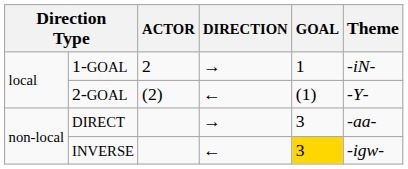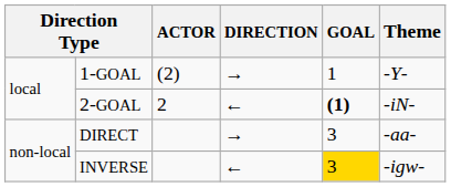 <table class="wikitable">
 <tr>
 <th colspan=2>Direction<br>Type</th>
 <th><small>ACTOR</small></th>
 <th><small>DIRECTION</small></th>
 <th><small>GOAL</small></th>
 <th>Theme</th>
 </tr>
 <tr>
 <td rowspan = 2><small>local</small></td>
 <td>1-<small>GOAL</small></td>
-<td>2</td>
+<td>(2)</td>
 <td>→</td>
 <td>1</td>
-<td>-<em>iN</em>-</td>
+<td>-<em>Y</em>-</td>
 </tr>
 <tr>
 <td>2-<small>GOAL</small></td>
-<td>(2)</td>
+<td>2</td>
 <td>←</td>
-<td>(1)</td>
-<td>-<em>Y</em>-</td>
+<td><strong>(1)</strong></td>
+<td>-<em>iN</em>-</td>
 </tr>
 <tr>
 <td rowspan = 2><small>non-local</small></td>
 <td><small>DIRECT</small></td>
 <td></td>
 <td>→</td>
 <td>3</td>
 <td>-<em>aa</em>-</td>
 </tr>
 <tr>
 <td><small>INVERSE</small></td>
 <td></td>
 <td>←</td>
 <td style="background: gold;">3</td>
 <td>-<em>igw</em>-</td>
 </tr>
 </table>
